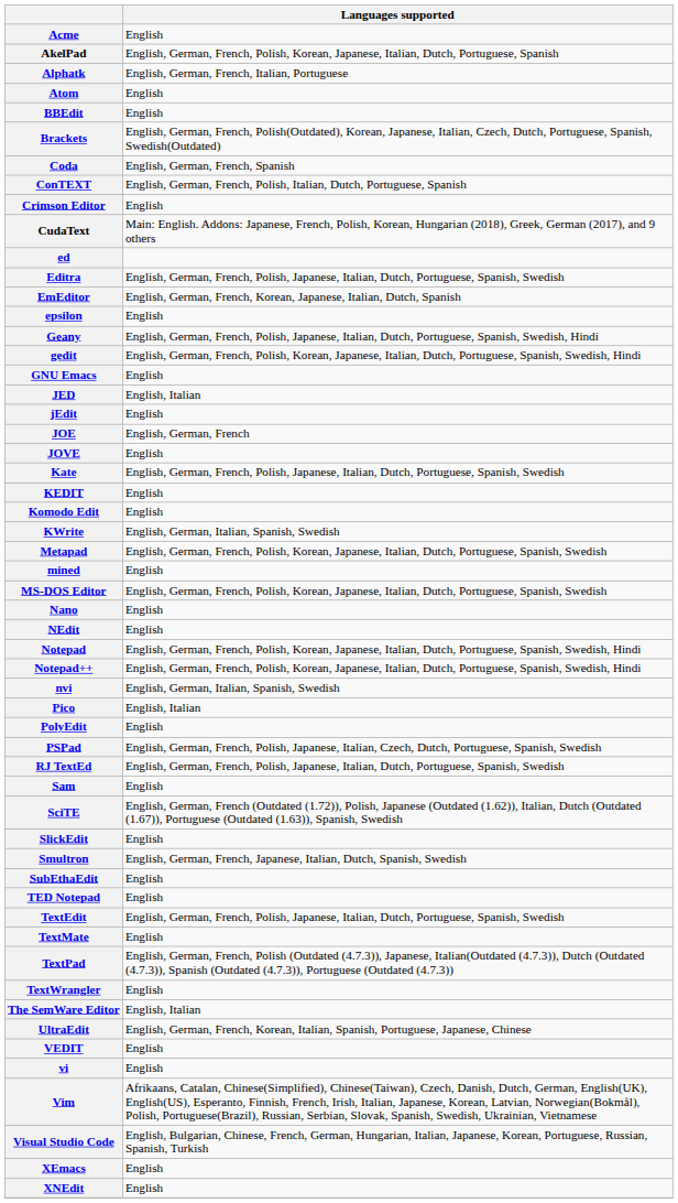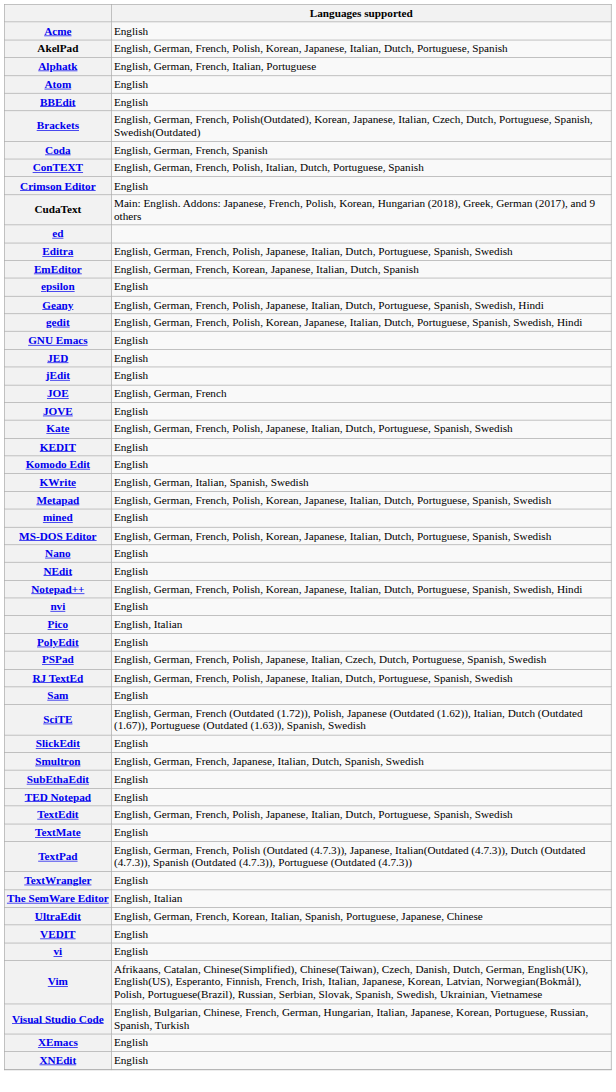 <table class="wikitable sortable" style="max-width: 60em; table-layout: fixed">
 <tr valign=bottom>
 <th></th>
 <th>Languages supported</th>
 </tr>
 <tr>
 <th nowrap ><a href='#'>Acme</a></th>
 <td>English</td>
 </tr>
 <tr>
 <th nowrap >AkelPad</th>
 <td>English, German, French, Polish, Korean, Japanese, Italian, Dutch, Portuguese, Spanish</td>
 </tr>
 <tr>
 <th nowrap ><a href='#'>Alphatk</a></th>
 <td>English, German, French, Italian, Portuguese</td>
 </tr>
 <tr>
 <th nowrap ><a href='#'>Atom</a></th>
 <td>English</td>
 </tr>
 <tr>
 <th nowrap ><a href='#'>BBEdit</a></th>
 <td>English</td>
 </tr>
 <tr>
 <th nowrap ><a href='#'>Brackets</a></th>
 <td>English, German, French, Polish(Outdated), Korean, Japanese, Italian, Czech, Dutch, Portuguese, Spanish, Swedish(Outdated)</td>
 </tr>
 <tr>
 <th nowrap ><a href='#'>Coda</a></th>
 <td>English, German, French, Spanish</td>
 </tr>
 <tr>
 <th nowrap ><a href='#'>ConTEXT</a></th>
 <td>English, German, French, Polish, Italian, Dutch, Portuguese, Spanish</td>
 </tr>
 <tr>
 <th nowrap ><a href='#'>Crimson Editor</a></th>
 <td>English</td>
 </tr>
 <tr>
 <th nowrap >CudaText</th>
 <td>Main: English. Addons: Japanese, French, Polish, Korean, Hungarian (2018), Greek, German (2017), and 9 others</td>
 </tr>
 <tr>
 <th nowrap ><a href='#'>ed</a></th>
 <td></td>
 </tr>
 <tr>
 <th nowrap ><a href='#'>Editra</a></th>
 <td>English, German, French, Polish, Japanese, Italian, Dutch, Portuguese, Spanish, Swedish</td>
 </tr>
 <tr>
 <th nowrap ><a href='#'>EmEditor</a></th>
 <td>English, German, French, Korean, Japanese, Italian, Dutch, Spanish</td>
 </tr>
 <tr>
 <th nowrap ><a href='#'>epsilon</a></th>
 <td>English</td>
 </tr>
 <tr>
 <th nowrap ><a href='#'>Geany</a></th>
 <td>English, German, French, Polish, Japanese, Italian, Dutch, Portuguese, Spanish, Swedish, Hindi</td>
 </tr>
 <tr>
 <th nowrap ><a href='#'>gedit</a></th>
 <td>English, German, French, Polish, Korean, Japanese, Italian, Dutch, Portuguese, Spanish, Swedish, Hindi</td>
 </tr>
 <tr>
 <th nowrap ><a href='#'>GNU Emacs</a></th>
 <td>English</td>
 </tr>
 <tr>
 <th nowrap ><a href='#'>JED</a></th>
-<td>English, Italian</td>
+<td>English</td>
 </tr>
 <tr>
 <th nowrap ><a href='#'>jEdit</a></th>
 <td>English</td>
 </tr>
 <tr>
 <th nowrap ><a href='#'>JOE</a></th>
 <td>English, German, French</td>
 </tr>
 <tr>
 <th nowrap ><a href='#'>JOVE</a></th>
 <td>English</td>
 </tr>
 <tr>
 <th nowrap ><a href='#'>Kate</a></th>
 <td>English, German, French, Polish, Japanese, Italian, Dutch, Portuguese, Spanish, Swedish</td>
 </tr>
 <tr>
 <th nowrap ><a href='#'>KEDIT</a></th>
 <td>English</td>
 </tr>
 <tr>
 <th nowrap ><a href='#'>Komodo Edit</a></th>
 <td>English</td>
 </tr>
 <tr>
 <th nowrap ><a href='#'>KWrite</a></th>
 <td>English, German, Italian, Spanish, Swedish</td>
 </tr>
 <tr>
 <th nowrap ><a href='#'>Metapad</a></th>
 <td>English, German, French, Polish, Korean, Japanese, Italian, Dutch, Portuguese, Spanish, Swedish</td>
 </tr>
 <tr>
 <th nowrap ><a href='#'>mined</a></th>
 <td>English</td>
 </tr>
 <tr>
 <th nowrap ><a href='#'>MS-DOS Editor</a></th>
 <td>English, German, French, Polish, Korean, Japanese, Italian, Dutch, Portuguese, Spanish, Swedish</td>
 </tr>
 <tr>
 <th nowrap ><a href='#'>Nano</a></th>
 <td>English</td>
 </tr>
 <tr>
 <th nowrap ><a href='#'>NEdit</a></th>
 <td>English</td>
 </tr>
 <tr>
-<th nowrap ><a href='#'>Notepad</a></th>
-<td>English, German, French, Polish, Korean, Japanese, Italian, Dutch, Portuguese, Spanish, Swedish, Hindi</td>
-</tr>
-<tr>
 <th nowrap ><a href='#'>Notepad++</a></th>
 <td>English, German, French, Polish, Korean, Japanese, Italian, Dutch, Portuguese, Spanish, Swedish, Hindi</td>
 </tr>
 <tr>
 <th nowrap ><a href='#'>nvi</a></th>
-<td>English, German, Italian, Spanish, Swedish</td>
+<td>English</td>
 </tr>
 <tr>
 <th nowrap ><a href='#'>Pico</a></th>
 <td>English, Italian</td>
 </tr>
 <tr>
 <th nowrap ><a href='#'>PolyEdit</a></th>
 <td>English</td>
 </tr>
 <tr>
 <th nowrap ><a href='#'>PSPad</a></th>
 <td>English, German, French, Polish, Japanese, Italian, Czech, Dutch, Portuguese, Spanish, Swedish</td>
 </tr>
 <tr>
 <th nowrap ><a href='#'>RJ TextEd</a></th>
 <td>English, German, French, Polish, Japanese, Italian, Dutch, Portuguese, Spanish, Swedish</td>
 </tr>
 <tr>
 <th nowrap ><a href='#'>Sam</a></th>
 <td>English</td>
 </tr>
 <tr>
 <th nowrap ><a href='#'>SciTE</a></th>
 <td>English, German, French (Outdated (1.72)), Polish, Japanese (Outdated (1.62)), Italian, Dutch (Outdated (1.67)), Portuguese (Outdated (1.63)), Spanish, Swedish</td>
 </tr>
 <tr>
 <th nowrap ><a href='#'>SlickEdit</a></th>
 <td>English</td>
 </tr>
 <tr>
 <th nowrap ><a href='#'>Smultron</a></th>
 <td>English, German, French, Japanese, Italian, Dutch, Spanish, Swedish</td>
 </tr>
 <tr>
 <th nowrap ><a href='#'>SubEthaEdit</a></th>
 <td>English</td>
 </tr>
 <tr>
 <th nowrap ><a href='#'>TED Notepad</a></th>
 <td>English</td>
 </tr>
 <tr>
 <th nowrap ><a href='#'>TextEdit</a></th>
 <td>English, German, French, Polish, Japanese, Italian, Dutch, Portuguese, Spanish, Swedish</td>
 </tr>
 <tr>
 <th nowrap ><a href='#'>TextMate</a></th>
 <td>English</td>
 </tr>
 <tr>
 <th nowrap ><a href='#'>TextPad</a></th>
 <td>English, German, French, Polish (Outdated (4.7.3)), Japanese, Italian(Outdated (4.7.3)), Dutch (Outdated (4.7.3)), Spanish (Outdated (4.7.3)), Portuguese (Outdated (4.7.3))</td>
 </tr>
 <tr>
 <th nowrap ><a href='#'>TextWrangler</a></th>
 <td>English</td>
 </tr>
 <tr>
 <th nowrap ><a href='#'>The SemWare Editor</a></th>
 <td>English, Italian</td>
 </tr>
 <tr>
 <th nowrap ><a href='#'>UltraEdit</a></th>
 <td>English, German, French, Korean, Italian, Spanish, Portuguese, Japanese, Chinese</td>
 </tr>
 <tr>
 <th nowrap ><a href='#'>VEDIT</a></th>
 <td>English</td>
 </tr>
 <tr>
 <th nowrap ><a href='#'>vi</a></th>
 <td>English</td>
 </tr>
 <tr>
 <th nowrap ><a href='#'>Vim</a></th>
 <td>Afrikaans, Catalan, Chinese(Simplified), Chinese(Taiwan), Czech, Danish, Dutch, German, English(UK), English(US), Esperanto, Finnish, French, Irish, Italian, Japanese, Korean, Latvian, Norwegian(Bokmål), Polish, Portuguese(Brazil), Russian, Serbian, Slovak, Spanish, Swedish, Ukrainian, Vietnamese</td>
 </tr>
 <tr>
 <th nowrap ><a href='#'>Visual Studio Code</a></th>
 <td>English, Bulgarian, Chinese, French, German, Hungarian, Italian, Japanese, Korean, Portuguese, Russian, Spanish, Turkish</td>
 </tr>
 <tr>
 <th nowrap ><a href='#'>XEmacs</a></th>
 <td>English</td>
 </tr>
 <tr>
 <th nowrap ><a href='#'>XNEdit</a></th>
 <td>English</td>
 </tr>
 <tr>
 </tr>
 </table>
